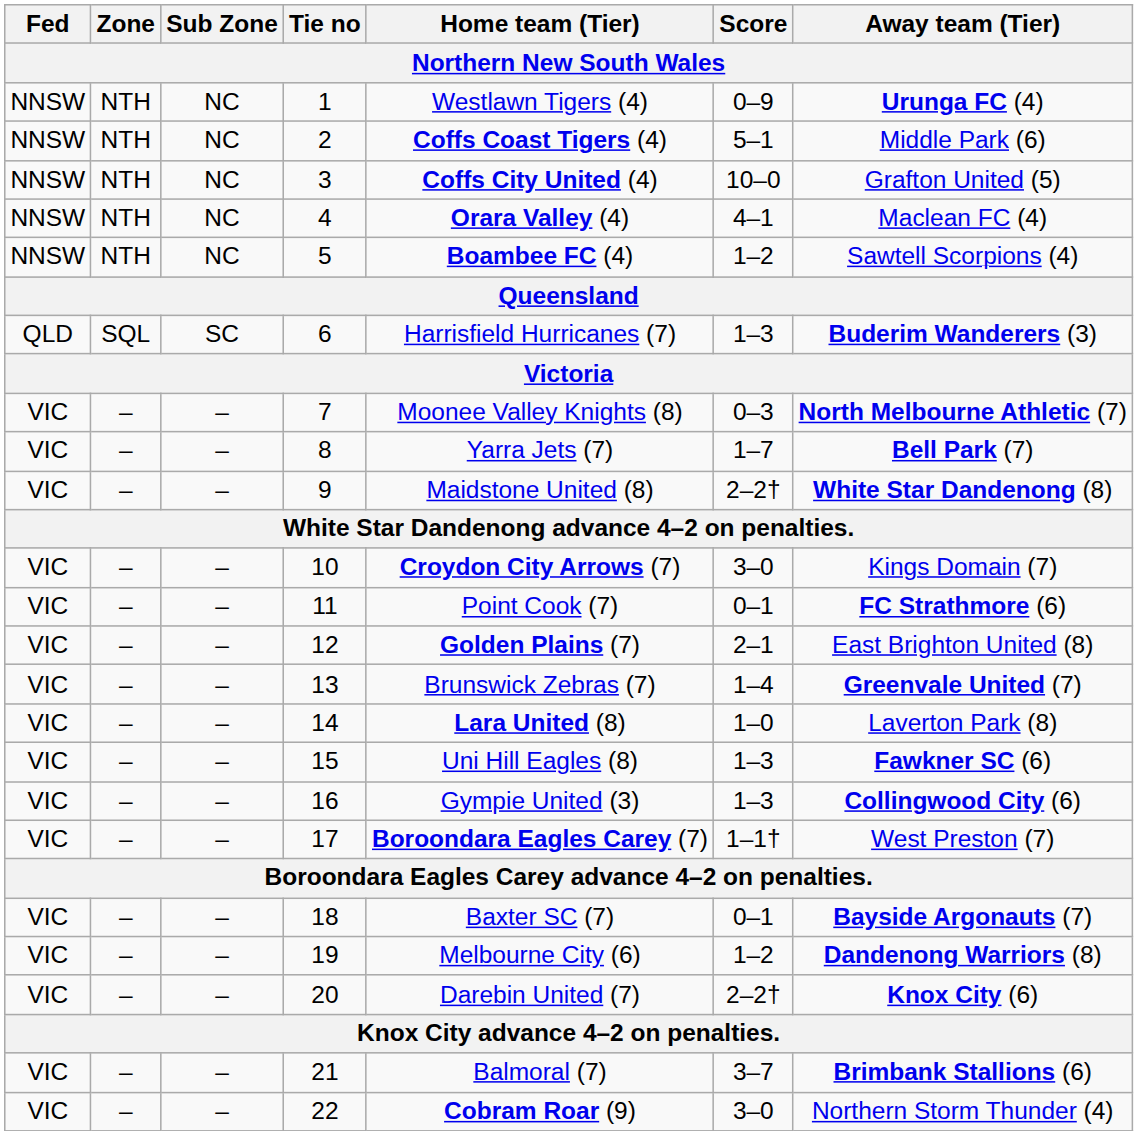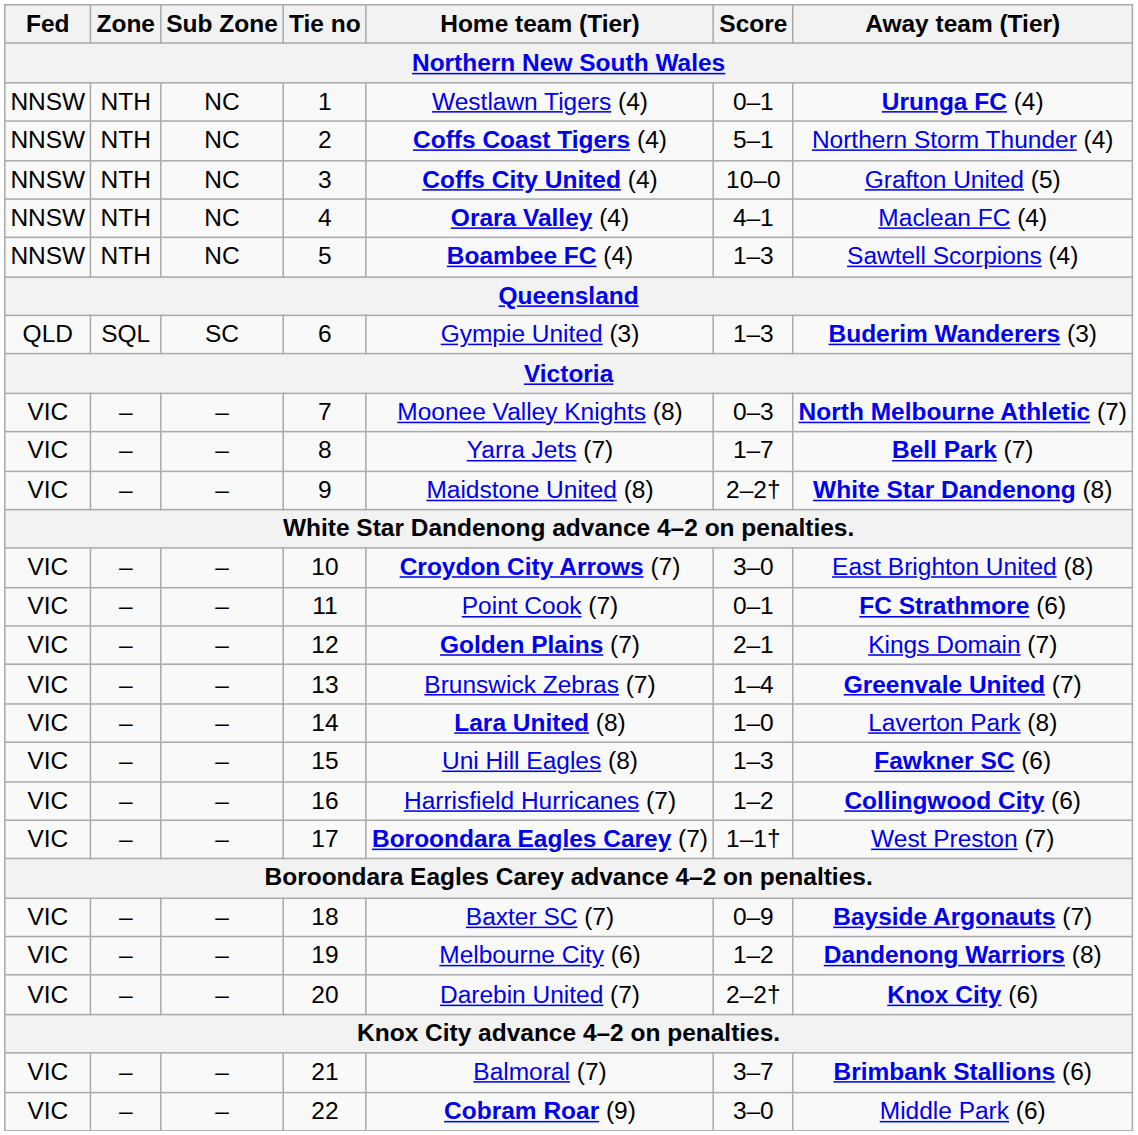 <table class="wikitable" style="text-align:center">
 <tr>
 <th>Fed</th>
 <th>Zone</th>
 <th>Sub Zone</th>
 <th>Tie no</th>
 <th>Home team (Tier)</th>
 <th>Score</th>
 <th>Away team (Tier)</th>
 </tr>
 <tr>
 <th colspan=7><a href='#'>Northern New South Wales</a></th>
 </tr>
 <tr>
 <td>NNSW</td>
 <td>NTH</td>
 <td>NC</td>
 <td>1</td>
 <td><a href='#'>Westlawn Tigers</a> (4)</td>
-<td>0–9</td>
+<td>0–1</td>
 <td><strong><a href='#'>Urunga FC</a></strong> (4)</td>
 </tr>
 <tr>
 <td>NNSW</td>
 <td>NTH</td>
 <td>NC</td>
 <td>2</td>
 <td><strong><a href='#'>Coffs Coast Tigers</a></strong> (4)</td>
 <td>5–1</td>
-<td><a href='#'>Middle Park</a> (6)</td>
+<td><a href='#'>Northern Storm Thunder</a> (4)</td>
 </tr>
 <tr>
 <td>NNSW</td>
 <td>NTH</td>
 <td>NC</td>
 <td>3</td>
 <td><strong><a href='#'>Coffs City United</a></strong> (4)</td>
 <td>10–0</td>
 <td><a href='#'>Grafton United</a> (5)</td>
 </tr>
 <tr>
 <td>NNSW</td>
 <td>NTH</td>
 <td>NC</td>
 <td>4</td>
 <td><strong><a href='#'>Orara Valley</a></strong> (4)</td>
 <td>4–1</td>
 <td><a href='#'>Maclean FC</a> (4)</td>
 </tr>
 <tr>
 <td>NNSW</td>
 <td>NTH</td>
 <td>NC</td>
 <td>5</td>
 <td><strong><a href='#'>Boambee FC</a></strong> (4)</td>
-<td>1–2</td>
+<td>1–3</td>
 <td><a href='#'>Sawtell Scorpions</a> (4)</td>
 </tr>
 <tr>
 <th colspan=7><a href='#'>Queensland</a></th>
 </tr>
 <tr>
 <td>QLD</td>
 <td>SQL</td>
 <td>SC</td>
 <td>6</td>
-<td><a href='#'>Harrisfield Hurricanes</a> (7)</td>
+<td><a href='#'>Gympie United</a> (3)</td>
 <td>1–3</td>
 <td><strong><a href='#'>Buderim Wanderers</a></strong> (3)</td>
 </tr>
 <tr>
 <th colspan=7><a href='#'>Victoria</a></th>
 </tr>
 <tr>
 <td>VIC</td>
 <td>–</td>
 <td>–</td>
 <td>7</td>
 <td><a href='#'>Moonee Valley Knights</a> (8)</td>
 <td>0–3</td>
 <td><strong><a href='#'>North Melbourne Athletic</a></strong> (7)</td>
 </tr>
 <tr>
 <td>VIC</td>
 <td>–</td>
 <td>–</td>
 <td>8</td>
 <td><a href='#'>Yarra Jets</a> (7)</td>
 <td>1–7</td>
 <td><strong><a href='#'>Bell Park</a></strong> (7)</td>
 </tr>
 <tr>
 <td>VIC</td>
 <td>–</td>
 <td>–</td>
 <td>9</td>
 <td><a href='#'>Maidstone United</a> (8)</td>
 <td>2–2†</td>
 <td><strong><a href='#'>White Star Dandenong</a></strong> (8)</td>
 </tr>
 <tr>
 <th colspan=7>White Star Dandenong advance 4–2 on penalties.</th>
 </tr>
 <tr>
 <td>VIC</td>
 <td>–</td>
 <td>–</td>
 <td>10</td>
 <td><strong><a href='#'>Croydon City Arrows</a></strong> (7)</td>
 <td>3–0</td>
-<td><a href='#'>Kings Domain</a> (7)</td>
+<td><a href='#'>East Brighton United</a> (8)</td>
 </tr>
 <tr>
 <td>VIC</td>
 <td>–</td>
 <td>–</td>
 <td>11</td>
 <td><a href='#'>Point Cook</a> (7)</td>
 <td>0–1</td>
 <td><strong><a href='#'>FC Strathmore</a></strong> (6)</td>
 </tr>
 <tr>
 <td>VIC</td>
 <td>–</td>
 <td>–</td>
 <td>12</td>
 <td><strong><a href='#'>Golden Plains</a></strong> (7)</td>
 <td>2–1</td>
-<td><a href='#'>East Brighton United</a> (8)</td>
+<td><a href='#'>Kings Domain</a> (7)</td>
 </tr>
 <tr>
 <td>VIC</td>
 <td>–</td>
 <td>–</td>
 <td>13</td>
 <td><a href='#'>Brunswick Zebras</a> (7)</td>
 <td>1–4</td>
 <td><strong><a href='#'>Greenvale United</a></strong> (7)</td>
 </tr>
 <tr>
 <td>VIC</td>
 <td>–</td>
 <td>–</td>
 <td>14</td>
 <td><strong><a href='#'>Lara United</a></strong> (8)</td>
 <td>1–0</td>
 <td><a href='#'>Laverton Park</a> (8)</td>
 </tr>
 <tr>
 <td>VIC</td>
 <td>–</td>
 <td>–</td>
 <td>15</td>
 <td><a href='#'>Uni Hill Eagles</a> (8)</td>
 <td>1–3</td>
 <td><strong><a href='#'>Fawkner SC</a></strong> (6)</td>
 </tr>
 <tr>
 <td>VIC</td>
 <td>–</td>
 <td>–</td>
 <td>16</td>
-<td><a href='#'>Gympie United</a> (3)</td>
-<td>1–3</td>
+<td><a href='#'>Harrisfield Hurricanes</a> (7)</td>
+<td>1–2</td>
 <td><strong><a href='#'>Collingwood City</a></strong> (6)</td>
 </tr>
 <tr>
 <td>VIC</td>
 <td>–</td>
 <td>–</td>
 <td>17</td>
 <td><strong><a href='#'>Boroondara Eagles Carey</a></strong> (7)</td>
 <td>1–1†</td>
 <td><a href='#'>West Preston</a> (7)</td>
 </tr>
 <tr>
 <th colspan=7>Boroondara Eagles Carey advance 4–2 on penalties.</th>
 </tr>
 <tr>
 <td>VIC</td>
 <td>–</td>
 <td>–</td>
 <td>18</td>
 <td><a href='#'>Baxter SC</a> (7)</td>
-<td>0–1</td>
+<td>0–9</td>
 <td><strong><a href='#'>Bayside Argonauts</a></strong> (7)</td>
 </tr>
 <tr>
 <td>VIC</td>
 <td>–</td>
 <td>–</td>
 <td>19</td>
 <td><a href='#'>Melbourne City</a> (6)</td>
 <td>1–2</td>
 <td><strong><a href='#'>Dandenong Warriors</a></strong> (8)</td>
 </tr>
 <tr>
 <td>VIC</td>
 <td>–</td>
 <td>–</td>
 <td>20</td>
 <td><a href='#'>Darebin United</a> (7)</td>
 <td>2–2†</td>
 <td><strong><a href='#'>Knox City</a></strong> (6)</td>
 </tr>
 <tr>
 <th colspan=7>Knox City advance 4–2 on penalties.</th>
 </tr>
 <tr>
 <td>VIC</td>
 <td>–</td>
 <td>–</td>
 <td>21</td>
 <td><a href='#'>Balmoral</a> (7)</td>
 <td>3–7</td>
 <td><strong><a href='#'>Brimbank Stallions</a></strong> (6)</td>
 </tr>
 <tr>
 <td>VIC</td>
 <td>–</td>
 <td>–</td>
 <td>22</td>
 <td><strong><a href='#'>Cobram Roar</a></strong> (9)</td>
 <td>3–0</td>
-<td><a href='#'>Northern Storm Thunder</a> (4)</td>
+<td><a href='#'>Middle Park</a> (6)</td>
 </tr>
 </table>
